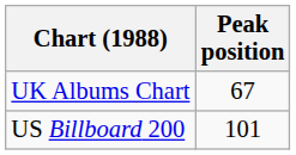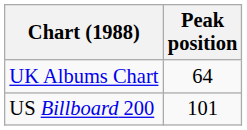 <table class="wikitable">
 <tr>
 <th>Chart (1988)</th>
 <th>Peak<br>position</th>
 </tr>
 <tr>
 <td><a href='#'>UK Albums Chart</a></td>
-<td align="center">67</td>
+<td align="center">64</td>
 </tr>
 <tr>
 <td>US <a href='#'><em>Billboard</em> 200</a></td>
 <td align="center">101</td>
 </tr>
 </table>
